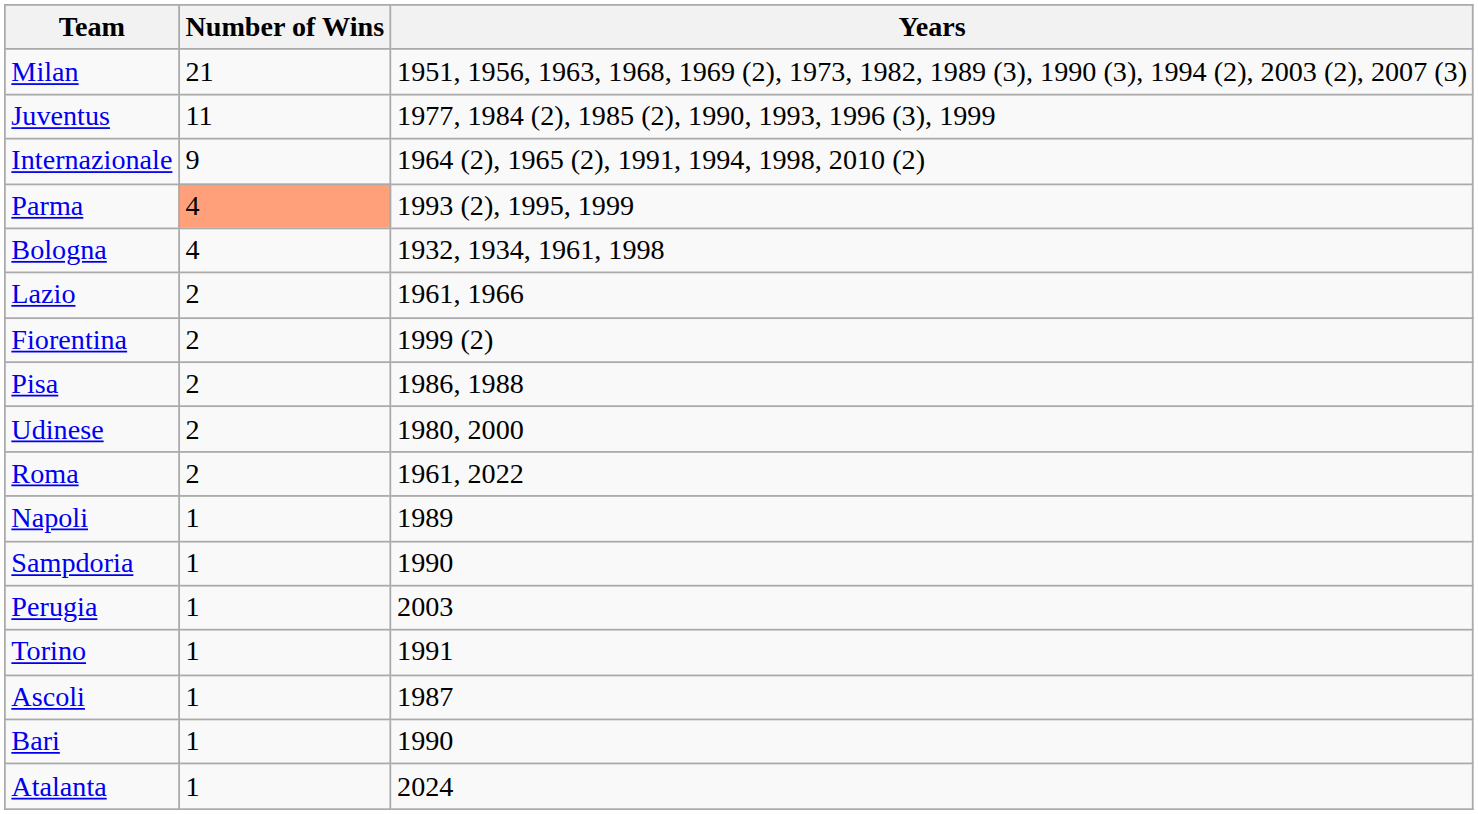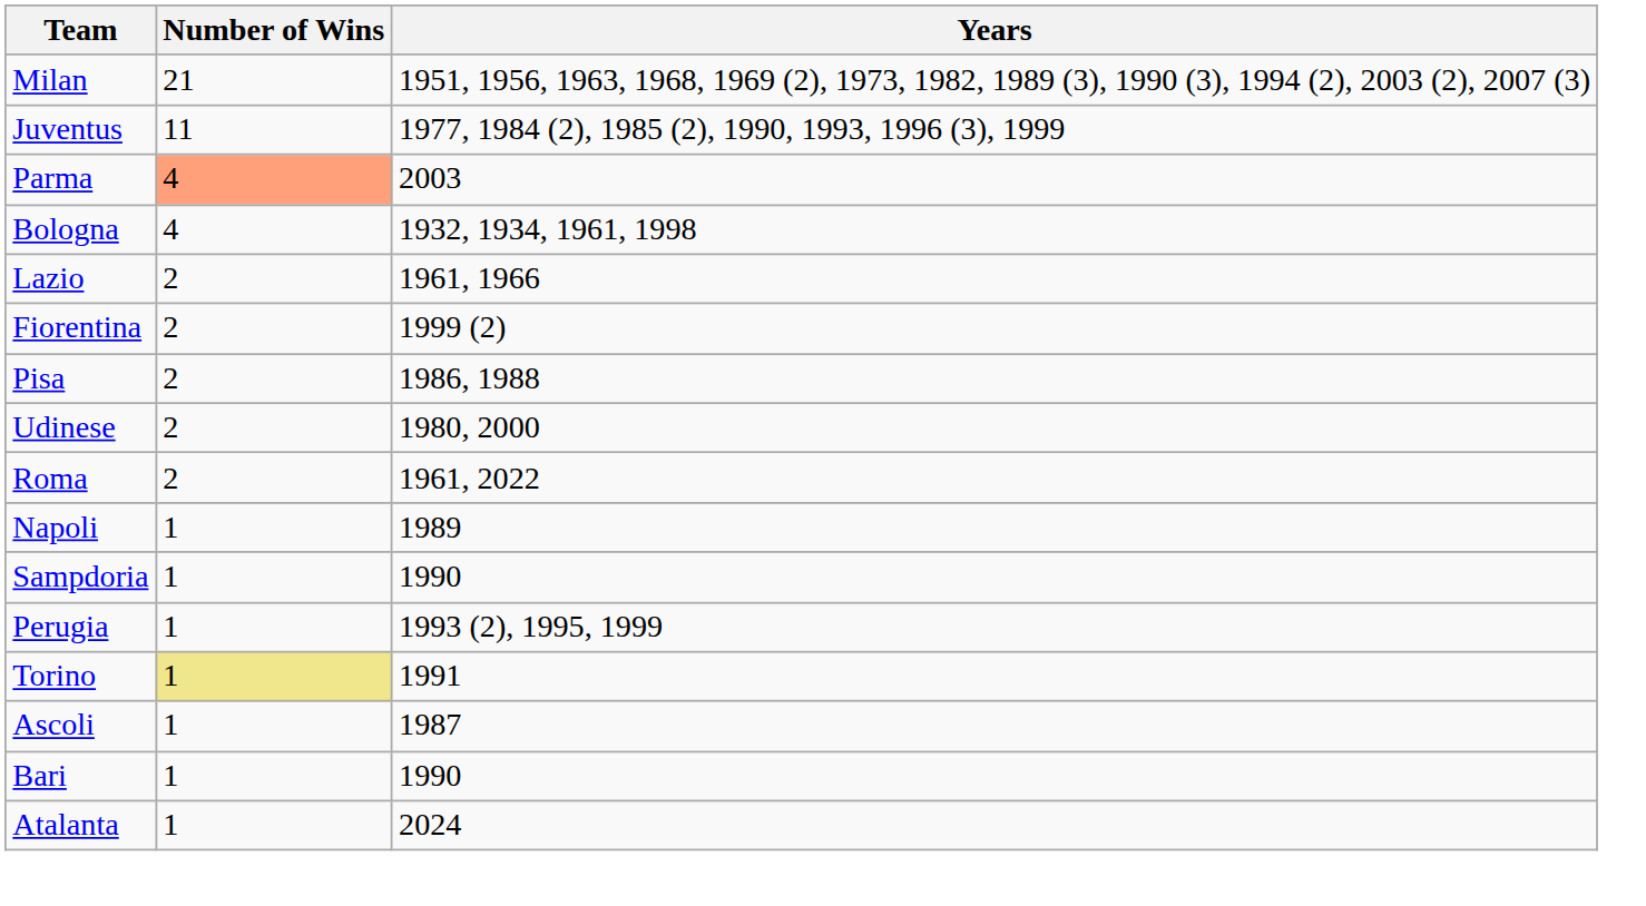 <table class="wikitable">
 <tr>
 <th>Team</th>
 <th>Number of Wins</th>
 <th>Years</th>
 </tr>
 <tr>
 <td><a href='#'>Milan</a></td>
 <td>21</td>
 <td>1951, 1956, 1963, 1968, 1969 (2), 1973, 1982, 1989 (3), 1990 (3), 1994 (2), 2003 (2), 2007 (3)</td>
 </tr>
 <tr>
 <td><a href='#'>Juventus</a></td>
 <td>11</td>
 <td>1977, 1984 (2), 1985 (2), 1990, 1993, 1996 (3), 1999</td>
 </tr>
 <tr>
-<td><a href='#'>Internazionale</a></td>
-<td>9</td>
-<td>1964 (2), 1965 (2), 1991, 1994, 1998, 2010 (2)</td>
-</tr>
-<tr>
 <td><a href='#'>Parma</a></td>
 <td style="background: lightsalmon;">4</td>
-<td>1993 (2), 1995, 1999</td>
+<td>2003</td>
 </tr>
 <tr>
 <td><a href='#'>Bologna</a></td>
 <td>4</td>
 <td>1932, 1934, 1961, 1998</td>
 </tr>
 <tr>
 <td><a href='#'>Lazio</a></td>
 <td>2</td>
 <td>1961, 1966</td>
 </tr>
 <tr>
 <td><a href='#'>Fiorentina</a></td>
 <td>2</td>
 <td>1999 (2)</td>
 </tr>
 <tr>
 <td><a href='#'>Pisa</a></td>
 <td>2</td>
 <td>1986, 1988</td>
 </tr>
 <tr>
 <td><a href='#'>Udinese</a></td>
 <td>2</td>
 <td>1980, 2000</td>
 </tr>
 <tr>
 <td><a href='#'>Roma</a></td>
 <td>2</td>
 <td>1961, 2022</td>
 </tr>
 <tr>
 <td><a href='#'>Napoli</a></td>
 <td>1</td>
 <td>1989</td>
 </tr>
 <tr>
 <td><a href='#'>Sampdoria</a></td>
 <td>1</td>
 <td>1990</td>
 </tr>
 <tr>
 <td><a href='#'>Perugia</a></td>
 <td>1</td>
-<td>2003</td>
+<td>1993 (2), 1995, 1999</td>
 </tr>
 <tr>
 <td><a href='#'>Torino</a></td>
-<td>1</td>
+<td style="background: khaki;">1</td>
 <td>1991</td>
 </tr>
 <tr>
 <td><a href='#'>Ascoli</a></td>
 <td>1</td>
 <td>1987</td>
 </tr>
 <tr>
 <td><a href='#'>Bari</a></td>
 <td>1</td>
 <td>1990</td>
 </tr>
 <tr>
 <td><a href='#'>Atalanta</a></td>
 <td>1</td>
 <td>2024</td>
 </tr>
 </table>
